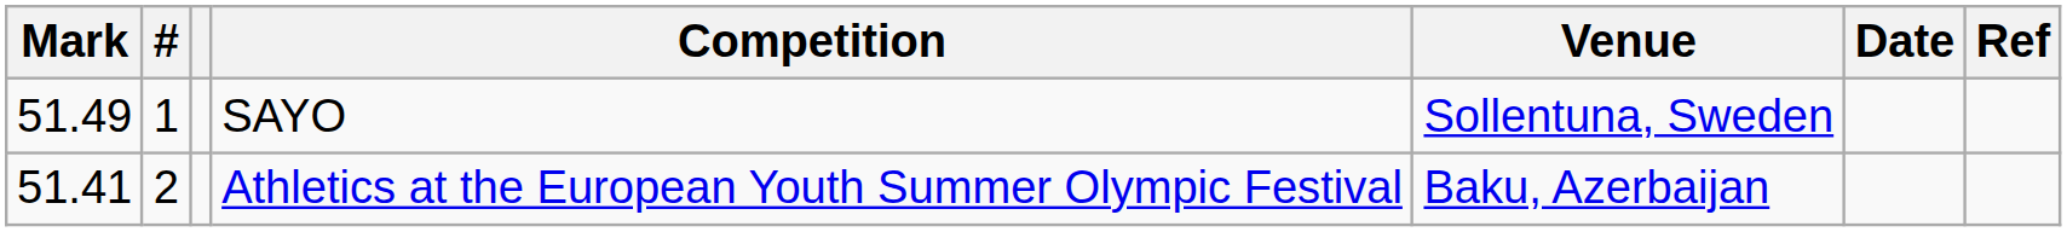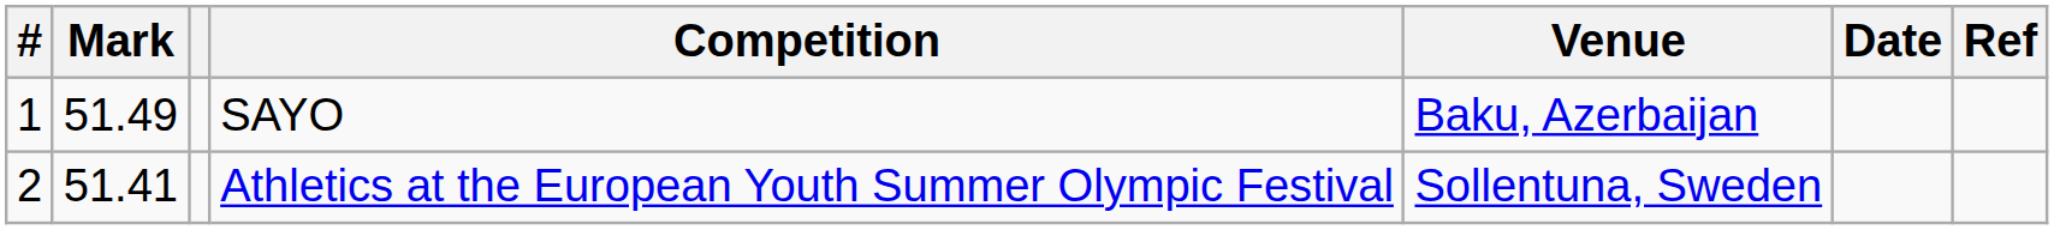 <table class="wikitable sortable">
 <tr>
+<th>#</th>
 <th>Mark</th>
-<th>#</th>
 <th class=unsortable></th>
 <th>Competition</th>
 <th>Venue</th>
 <th>Date</th>
 <th>Ref</th>
 </tr>
 <tr>
+<td align=center>1</td>
 <td align=right>51.49</td>
-<td align=center>1</td>
 <td></td>
 <td>SAYO</td>
-<td><a href='#'>Sollentuna, Sweden</a></td>
+<td><a href='#'>Baku, Azerbaijan</a></td>
 <td align=right></td>
 <td></td>
 </tr>
 <tr>
+<td align=center>2</td>
 <td align=right>51.41</td>
-<td align=center>2</td>
 <td></td>
 <td><a href='#'>Athletics at the European Youth Summer Olympic Festival</a></td>
-<td><a href='#'>Baku, Azerbaijan</a></td>
+<td><a href='#'>Sollentuna, Sweden</a></td>
 <td align=right><a href='#'></a></td>
 <td></td>
 </tr>
 </table>
